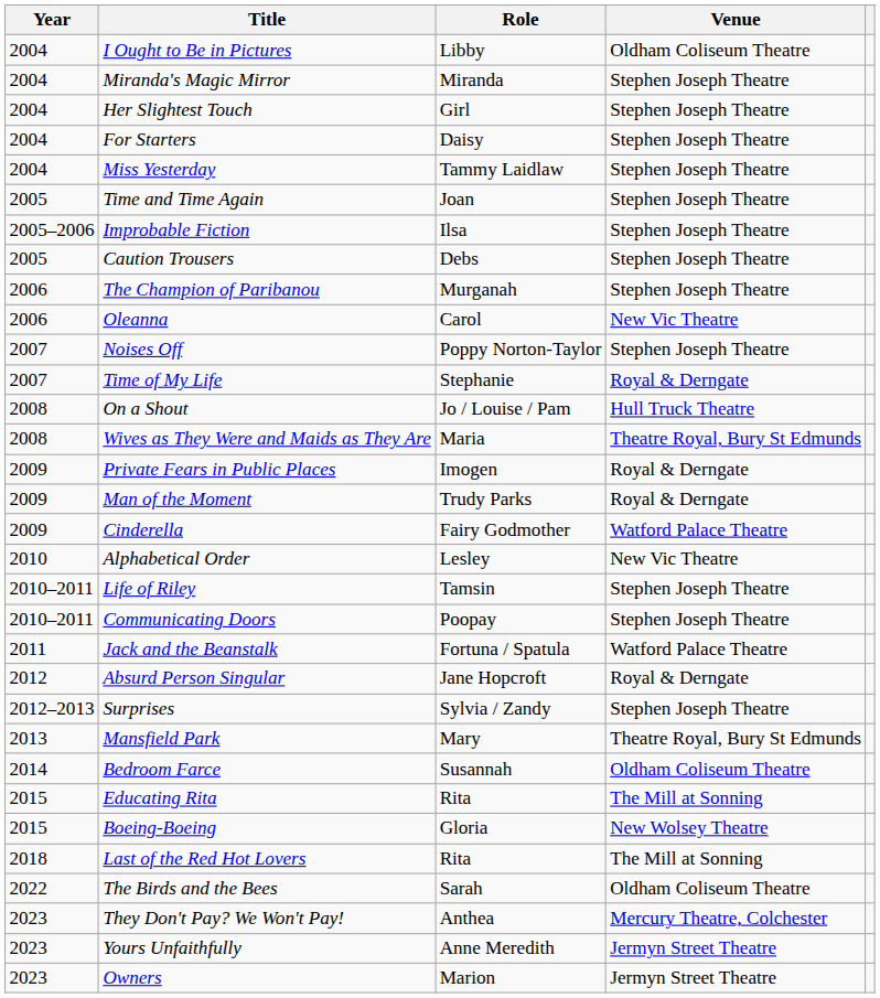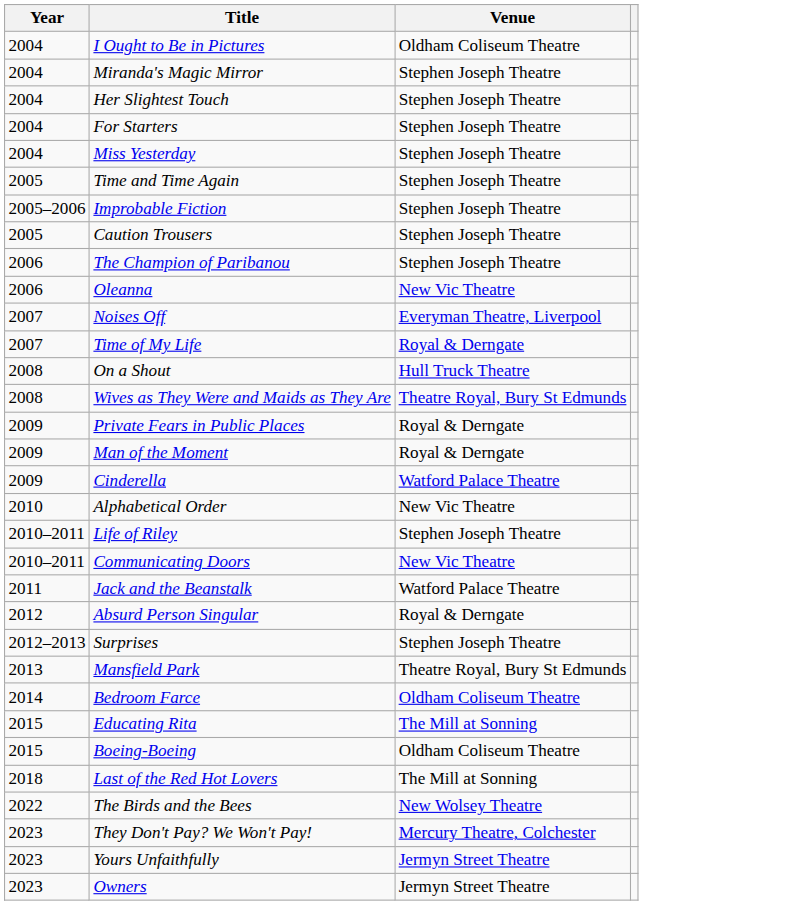 <table class="wikitable">
 <tr>
 <th>Year</th>
 <th>Title</th>
-<th>Role</th>
 <th>Venue</th>
 <th></th>
 </tr>
 <tr>
 <td>2004</td>
 <td><em><a href='#'>I Ought to Be in Pictures</a></em></td>
-<td>Libby</td>
 <td>Oldham Coliseum Theatre</td>
 <td align="center"></td>
 </tr>
 <tr>
 <td>2004</td>
 <td><em>Miranda's Magic Mirror</em></td>
-<td>Miranda</td>
 <td>Stephen Joseph Theatre</td>
 <td align="center"></td>
 </tr>
 <tr>
 <td>2004</td>
 <td><em>Her Slightest Touch</em></td>
-<td>Girl</td>
 <td>Stephen Joseph Theatre</td>
 <td align="center"></td>
 </tr>
 <tr>
 <td>2004</td>
 <td><em>For Starters</em></td>
-<td>Daisy</td>
 <td>Stephen Joseph Theatre</td>
 <td align="center"></td>
 </tr>
 <tr>
 <td>2004</td>
 <td><em><a href='#'>Miss Yesterday</a></em></td>
-<td>Tammy Laidlaw</td>
 <td>Stephen Joseph Theatre</td>
 <td align="center"></td>
 </tr>
 <tr>
 <td>2005</td>
 <td><em>Time and Time Again</em></td>
-<td>Joan</td>
 <td>Stephen Joseph Theatre</td>
 <td align="center"></td>
 </tr>
 <tr>
 <td>2005–2006</td>
 <td><em><a href='#'>Improbable Fiction</a></em></td>
-<td>Ilsa</td>
 <td>Stephen Joseph Theatre</td>
 <td align="center"></td>
 </tr>
 <tr>
 <td>2005</td>
 <td><em>Caution Trousers</em></td>
-<td>Debs</td>
 <td>Stephen Joseph Theatre</td>
 <td align="center"></td>
 </tr>
 <tr>
 <td>2006</td>
 <td><em><a href='#'>The Champion of Paribanou</a></em></td>
-<td>Murganah</td>
 <td>Stephen Joseph Theatre</td>
 <td align="center"></td>
 </tr>
 <tr>
 <td>2006</td>
 <td><em><a href='#'>Oleanna</a></em></td>
-<td>Carol</td>
 <td><a href='#'>New Vic Theatre</a></td>
 <td align="center"></td>
 </tr>
 <tr>
 <td>2007</td>
 <td><em><a href='#'>Noises Off</a></em></td>
-<td>Poppy Norton-Taylor</td>
-<td>Stephen Joseph Theatre</td>
+<td><a href='#'>Everyman Theatre, Liverpool</a></td>
 <td align="center"></td>
 </tr>
 <tr>
 <td>2007</td>
 <td><em><a href='#'>Time of My Life</a></em></td>
-<td>Stephanie</td>
 <td><a href='#'>Royal & Derngate</a></td>
 <td align="center"></td>
 </tr>
 <tr>
 <td>2008</td>
 <td><em>On a Shout</em></td>
-<td>Jo / Louise / Pam</td>
 <td><a href='#'>Hull Truck Theatre</a></td>
 <td align="center"></td>
 </tr>
 <tr>
 <td>2008</td>
 <td><em><a href='#'>Wives as They Were and Maids as They Are</a></em></td>
-<td>Maria</td>
 <td><a href='#'>Theatre Royal, Bury St Edmunds</a></td>
 <td align="center"></td>
 </tr>
 <tr>
 <td>2009</td>
 <td><em><a href='#'>Private Fears in Public Places</a></em></td>
-<td>Imogen</td>
 <td>Royal & Derngate</td>
 <td align="center"></td>
 </tr>
 <tr>
 <td>2009</td>
 <td><em><a href='#'>Man of the Moment</a></em></td>
-<td>Trudy Parks</td>
 <td>Royal & Derngate</td>
 <td align="center"></td>
 </tr>
 <tr>
 <td>2009</td>
 <td><em><a href='#'>Cinderella</a></em></td>
-<td>Fairy Godmother</td>
 <td><a href='#'>Watford Palace Theatre</a></td>
 <td align="center"></td>
 </tr>
 <tr>
 <td>2010</td>
 <td><em>Alphabetical Order</em></td>
-<td>Lesley</td>
 <td>New Vic Theatre</td>
 <td align="center"></td>
 </tr>
 <tr>
 <td>2010–2011</td>
 <td><em><a href='#'>Life of Riley</a></em></td>
-<td>Tamsin</td>
 <td>Stephen Joseph Theatre</td>
 <td align="center"></td>
 </tr>
 <tr>
 <td>2010–2011</td>
 <td><em><a href='#'>Communicating Doors</a></em></td>
-<td>Poopay</td>
-<td>Stephen Joseph Theatre</td>
+<td><a href='#'>New Vic Theatre</a></td>
 <td align="center"></td>
 </tr>
 <tr>
 <td>2011</td>
 <td><em><a href='#'>Jack and the Beanstalk</a></em></td>
-<td>Fortuna / Spatula</td>
 <td>Watford Palace Theatre</td>
 <td align="center"></td>
 </tr>
 <tr>
 <td>2012</td>
 <td><em><a href='#'>Absurd Person Singular</a></em></td>
-<td>Jane Hopcroft</td>
 <td>Royal & Derngate</td>
 <td align="center"></td>
 </tr>
 <tr>
 <td>2012–2013</td>
 <td><em>Surprises</em></td>
-<td>Sylvia / Zandy</td>
 <td>Stephen Joseph Theatre</td>
 <td align="center"></td>
 </tr>
 <tr>
 <td>2013</td>
 <td><em><a href='#'>Mansfield Park</a></em></td>
-<td>Mary</td>
 <td>Theatre Royal, Bury St Edmunds</td>
 <td align="center"></td>
 </tr>
 <tr>
 <td>2014</td>
 <td><em><a href='#'>Bedroom Farce</a></em></td>
-<td>Susannah</td>
 <td><a href='#'>Oldham Coliseum Theatre</a></td>
 <td align="center"></td>
 </tr>
 <tr>
 <td>2015</td>
 <td><em><a href='#'>Educating Rita</a></em></td>
-<td>Rita</td>
 <td><a href='#'>The Mill at Sonning</a></td>
 <td align="center"></td>
 </tr>
 <tr>
 <td>2015</td>
 <td><em><a href='#'>Boeing-Boeing</a></em></td>
-<td>Gloria</td>
-<td><a href='#'>New Wolsey Theatre</a></td>
+<td>Oldham Coliseum Theatre</td>
 <td align="center"></td>
 </tr>
 <tr>
 <td>2018</td>
 <td><em><a href='#'>Last of the Red Hot Lovers</a></em></td>
-<td>Rita</td>
 <td>The Mill at Sonning</td>
 <td align="center"></td>
 </tr>
 <tr>
 <td>2022</td>
 <td><em>The Birds and the Bees</em></td>
-<td>Sarah</td>
-<td>Oldham Coliseum Theatre</td>
+<td><a href='#'>New Wolsey Theatre</a></td>
 <td align="center"></td>
 </tr>
 <tr>
 <td>2023</td>
 <td><em>They Don't Pay? We Won't Pay!</em></td>
-<td>Anthea</td>
 <td><a href='#'>Mercury Theatre, Colchester</a></td>
 <td align="center"></td>
 </tr>
 <tr>
 <td>2023</td>
 <td><em>Yours Unfaithfully</em></td>
-<td>Anne Meredith</td>
 <td><a href='#'>Jermyn Street Theatre</a></td>
 <td align="center"></td>
 </tr>
 <tr>
 <td>2023</td>
 <td><em><a href='#'>Owners</a></em></td>
-<td>Marion</td>
 <td>Jermyn Street Theatre</td>
 <td align="center"></td>
 </tr>
 </table>
